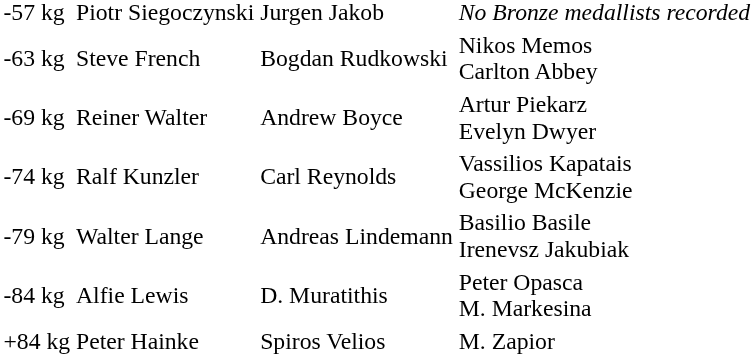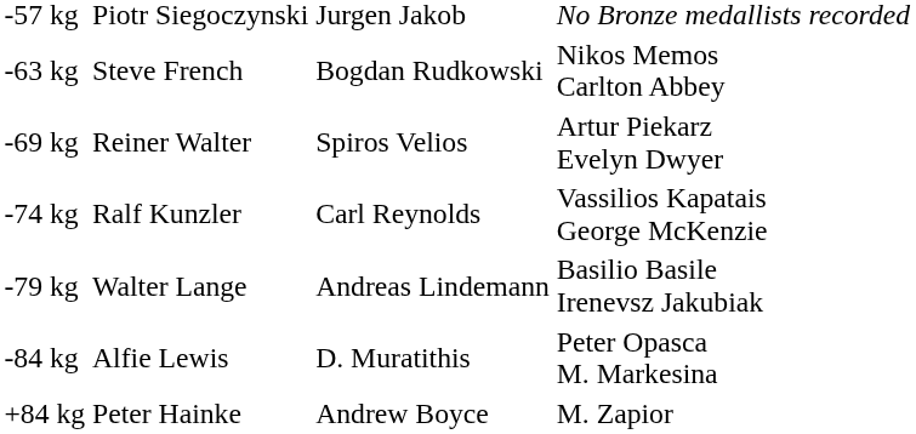 <table>
 <tr>
 <td>-57 kg</td>
 <td>Piotr Siegoczynski </td>
 <td>Jurgen Jakob </td>
 <td><em>No Bronze medallists recorded</em></td>
 </tr>
 <tr>
 <td>-63 kg</td>
 <td>Steve French </td>
 <td>Bogdan Rudkowski </td>
 <td>Nikos Memos <br>Carlton Abbey </td>
 </tr>
 <tr>
 <td>-69 kg</td>
 <td>Reiner Walter </td>
-<td>Andrew Boyce </td>
+<td>Spiros Velios </td>
 <td>Artur Piekarz <br>Evelyn Dwyer </td>
 </tr>
 <tr>
 <td>-74 kg</td>
 <td>Ralf Kunzler </td>
 <td>Carl Reynolds </td>
 <td>Vassilios Kapatais <br>George McKenzie </td>
 </tr>
 <tr>
 <td>-79 kg</td>
 <td>Walter Lange </td>
 <td>Andreas Lindemann </td>
 <td>Basilio Basile <br>Irenevsz Jakubiak </td>
 </tr>
 <tr>
 <td>-84 kg</td>
 <td>Alfie Lewis </td>
 <td>D. Muratithis </td>
 <td>Peter Opasca <br>M. Markesina </td>
 </tr>
 <tr>
 <td>+84 kg</td>
 <td>Peter Hainke </td>
-<td>Spiros Velios </td>
+<td>Andrew Boyce </td>
 <td>M. Zapior </td>
 </tr>
 <tr>
 </tr>
 </table>
